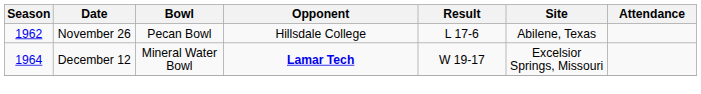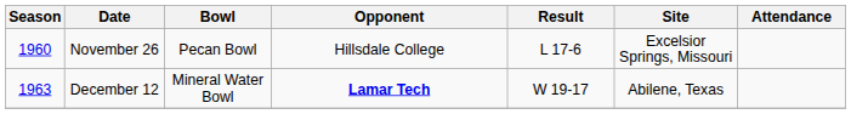 <table class="wikitable" style="font-size: 95%; width:98%;text-align:center;">
 <tr>
 <th style="width:5%;">Season</th>
 <th style="width:12%;">Date</th>
 <th style="width:13%;">Bowl</th>
 <th style="width:29%;">Opponent</th>
 <th style="width:13%;">Result</th>
 <th style="width:15%;">Site</th>
 <th style="width:15%;">Attendance</th>
 </tr>
 <tr>
-<td><a href='#'>1962</a></td>
+<td><a href='#'>1960</a></td>
 <td>November 26</td>
 <td>Pecan Bowl</td>
 <td>Hillsdale College</td>
 <td>L 17-6</td>
-<td>Abilene, Texas</td>
+<td>Excelsior Springs, Missouri</td>
 <td></td>
 </tr>
 <tr>
-<td><a href='#'>1964</a></td>
+<td><a href='#'>1963</a></td>
 <td>December 12</td>
 <td>Mineral Water Bowl</td>
 <td><strong><a href='#'>Lamar Tech</a></strong></td>
 <td>W 19-17</td>
-<td>Excelsior Springs, Missouri</td>
+<td>Abilene, Texas</td>
 <td></td>
 </tr>
 <tr>
 </tr>
 </table>
